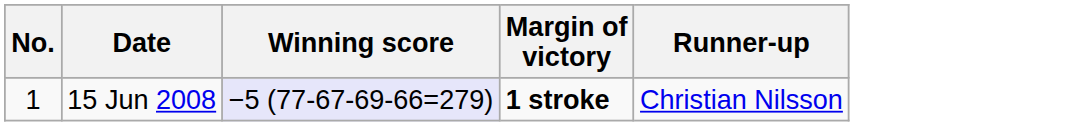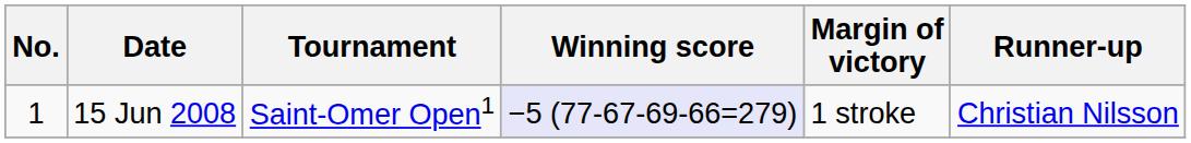 <table class="wikitable" style="font-size:95%;">
 <tr>
 <th>No.</th>
 <th>Date</th>
+<th>Tournament</th>
 <th>Winning score</th>
 <th>Margin of<br>victory</th>
 <th>Runner-up</th>
 </tr>
 <tr>
 <td align=center>1</td>
 <td align=right>15 Jun <a href='#'>2008</a></td>
+<td><a href='#'>Saint-Omer Open</a><sup>1</sup></td>
 <td style="background: lavender;">−5 (77-67-69-66=279)</td>
-<td><strong>1 stroke</strong></td>
+<td>1 stroke</td>
 <td> <a href='#'>Christian Nilsson</a></td>
 </tr>
 </table>
